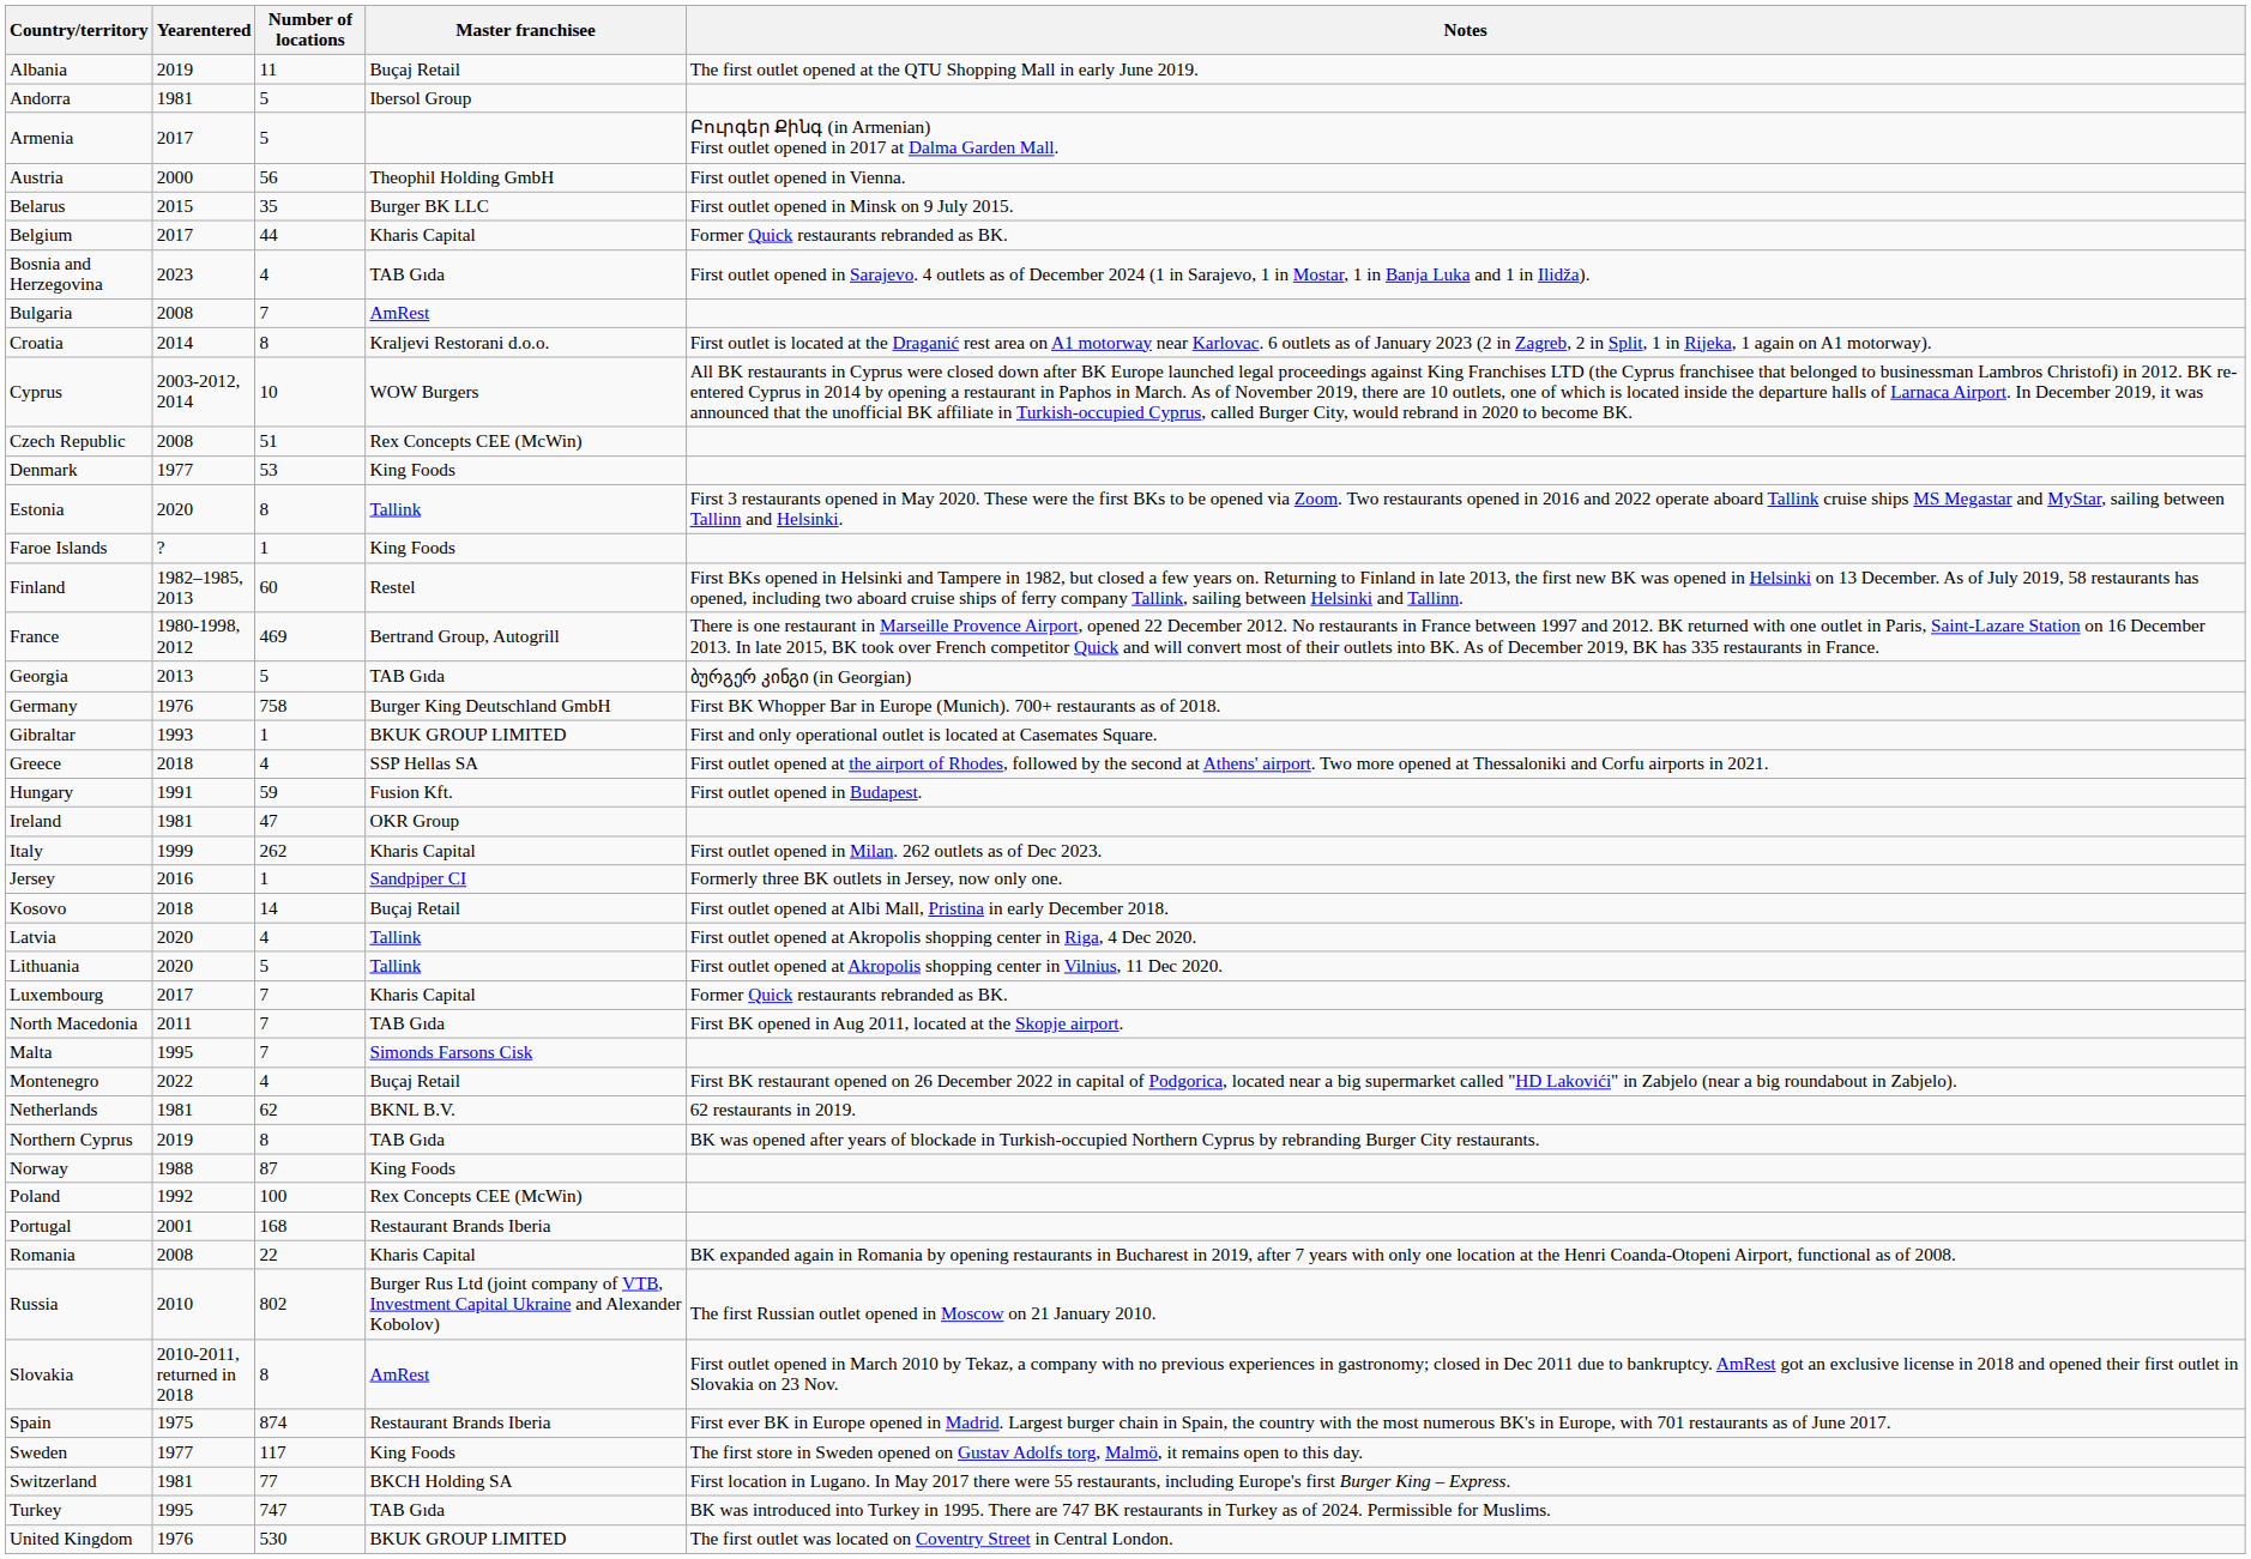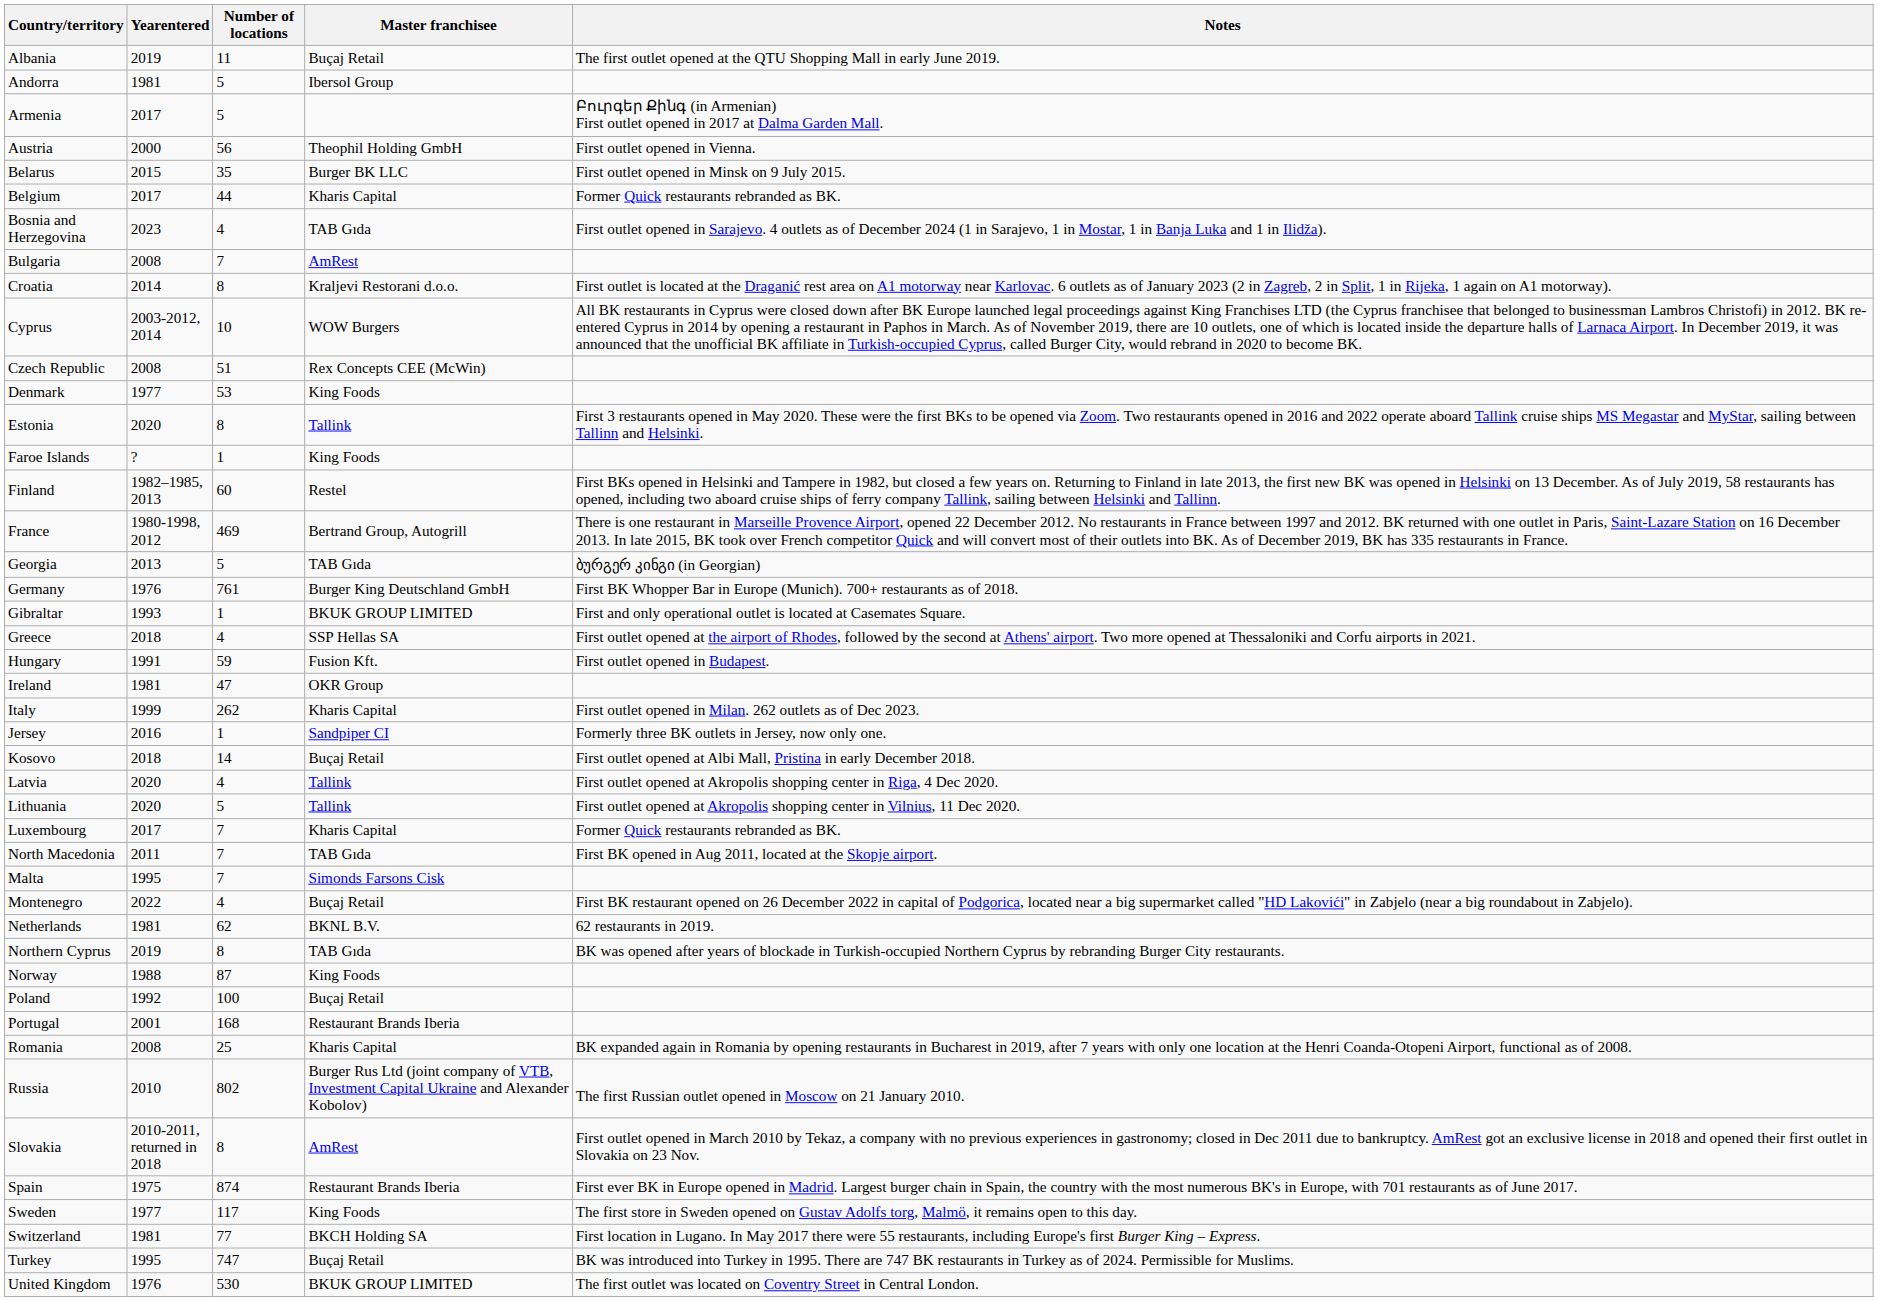 <table class="wikitable sortable">
 <tr>
 <th width=100>Country/territory</th>
 <th width=60>Yearentered</th>
 <th>Number of locations</th>
 <th>Master franchisee</th>
 <th class=unsortable>Notes</th>
 </tr>
 <tr>
 <td>Albania</td>
 <td>2019</td>
 <td>11</td>
 <td>Buçaj Retail</td>
 <td>The first outlet opened at the QTU Shopping Mall in early June 2019.</td>
 </tr>
 <tr>
 <td>Andorra</td>
 <td>1981</td>
 <td>5</td>
 <td>Ibersol Group</td>
 <td></td>
 </tr>
 <tr>
 <td>Armenia</td>
 <td>2017</td>
 <td>5</td>
 <td></td>
 <td>Բուրգեր Քինգ (in Armenian)<br>First outlet opened in 2017 at <a href='#'>Dalma Garden Mall</a>.</td>
 </tr>
 <tr>
 <td>Austria</td>
 <td>2000</td>
 <td>56</td>
 <td>Theophil Holding GmbH</td>
 <td>First outlet opened in Vienna.</td>
 </tr>
 <tr>
 <td>Belarus</td>
 <td>2015</td>
 <td>35</td>
 <td>Burger BK LLC</td>
 <td>First outlet opened in Minsk on 9 July 2015.</td>
 </tr>
 <tr>
 <td>Belgium</td>
 <td>2017</td>
 <td>44</td>
 <td>Kharis Capital</td>
 <td>Former <a href='#'>Quick</a> restaurants rebranded as BK.</td>
 </tr>
 <tr>
 <td>Bosnia and Herzegovina</td>
 <td>2023</td>
 <td>4</td>
 <td>TAB Gıda</td>
 <td>First outlet opened in <a href='#'>Sarajevo</a>. 4 outlets as of December 2024 (1 in Sarajevo, 1 in <a href='#'>Mostar</a>, 1 in <a href='#'>Banja Luka</a> and 1 in <a href='#'>Ilidža</a>).</td>
 </tr>
 <tr>
 <td>Bulgaria</td>
 <td>2008</td>
 <td>7</td>
 <td><a href='#'>AmRest</a></td>
 <td></td>
 </tr>
 <tr>
 <td>Croatia</td>
 <td>2014</td>
 <td>8</td>
 <td>Kraljevi Restorani d.o.o.</td>
 <td>First outlet is located at the <a href='#'>Draganić</a> rest area on <a href='#'>A1 motorway</a> near <a href='#'>Karlovac</a>. 6 outlets as of January 2023 (2 in <a href='#'>Zagreb</a>, 2 in <a href='#'>Split</a>, 1 in <a href='#'>Rijeka</a>, 1 again on A1 motorway).</td>
 </tr>
 <tr>
 <td>Cyprus</td>
 <td>2003-2012, 2014</td>
 <td>10</td>
 <td>WOW Burgers</td>
 <td>All BK restaurants in Cyprus were closed down after BK Europe launched legal proceedings against King Franchises LTD (the Cyprus franchisee that belonged to businessman Lambros Christofi) in 2012. BK re-entered Cyprus in 2014 by opening a restaurant in Paphos in March. As of November 2019, there are 10 outlets, one of which is located inside the departure halls of <a href='#'>Larnaca Airport</a>. In December 2019, it was announced that the unofficial BK affiliate in <a href='#'>Turkish-occupied Cyprus</a>, called Burger City, would rebrand in 2020 to become BK.</td>
 </tr>
 <tr>
 <td>Czech Republic</td>
 <td>2008</td>
 <td>51</td>
 <td>Rex Concepts CEE (McWin)</td>
 <td></td>
 </tr>
 <tr>
 <td>Denmark</td>
 <td>1977</td>
 <td>53</td>
 <td>King Foods </td>
 <td></td>
 </tr>
 <tr>
 <td>Estonia</td>
 <td>2020</td>
 <td>8</td>
 <td><a href='#'>Tallink</a></td>
 <td>First 3 restaurants opened in May 2020. These were the first BKs to be opened via <a href='#'>Zoom</a>. Two restaurants opened in 2016 and 2022 operate aboard <a href='#'>Tallink</a> cruise ships <a href='#'>MS Megastar</a> and <a href='#'>MyStar</a>, sailing between <a href='#'>Tallinn</a> and <a href='#'>Helsinki</a>.</td>
 </tr>
 <tr>
 <td>Faroe Islands</td>
 <td>?</td>
 <td>1</td>
 <td>King Foods</td>
 <td></td>
 </tr>
 <tr>
 <td>Finland</td>
 <td>1982–1985, 2013</td>
 <td>60</td>
 <td>Restel</td>
 <td>First BKs opened in Helsinki and Tampere in 1982, but closed a few years on. Returning to Finland in late 2013, the first new BK was opened in <a href='#'>Helsinki</a> on 13 December. As of July 2019, 58 restaurants has opened, including two aboard cruise ships of ferry company <a href='#'>Tallink</a>, sailing between <a href='#'>Helsinki</a> and <a href='#'>Tallinn</a>.</td>
 </tr>
 <tr>
 <td>France</td>
 <td>1980-1998, 2012</td>
 <td>469</td>
 <td>Bertrand Group, Autogrill</td>
 <td>There is one restaurant in <a href='#'>Marseille Provence Airport</a>, opened 22 December 2012. No restaurants in France between 1997 and 2012. BK returned with one outlet in Paris, <a href='#'>Saint-Lazare Station</a> on 16 December 2013. In late 2015, BK took over French competitor <a href='#'>Quick</a> and will convert most of their outlets into BK. As of December 2019, BK has 335 restaurants in France.</td>
 </tr>
 <tr>
 <td>Georgia</td>
 <td>2013</td>
 <td>5</td>
 <td>TAB Gıda</td>
 <td>ბურგერ კინგი (in Georgian)</td>
 </tr>
 <tr>
 <td>Germany</td>
 <td>1976</td>
-<td>758</td>
+<td>761</td>
 <td>Burger King Deutschland GmbH</td>
 <td>First BK Whopper Bar in Europe (Munich). 700+ restaurants as of 2018.</td>
 </tr>
 <tr>
 <td>Gibraltar</td>
 <td>1993</td>
 <td>1</td>
 <td>BKUK GROUP LIMITED</td>
 <td>First and only operational outlet is located at Casemates Square.</td>
 </tr>
 <tr>
 <td>Greece</td>
 <td>2018</td>
 <td>4</td>
 <td>SSP Hellas SA</td>
 <td>First outlet opened at <a href='#'>the airport of Rhodes</a>, followed by the second at <a href='#'>Athens' airport</a>. Two more opened at Thessaloniki and Corfu airports in 2021.</td>
 </tr>
 <tr>
 <td>Hungary</td>
 <td>1991</td>
 <td>59</td>
 <td>Fusion Kft.</td>
 <td>First outlet opened in <a href='#'>Budapest</a>.</td>
 </tr>
 <tr>
 <td>Ireland</td>
 <td>1981</td>
 <td>47</td>
 <td>OKR Group</td>
 <td></td>
 </tr>
 <tr>
 <td>Italy</td>
 <td>1999</td>
 <td>262</td>
 <td>Kharis Capital</td>
 <td>First outlet opened in <a href='#'>Milan</a>. 262 outlets as of Dec 2023.</td>
 </tr>
 <tr>
 <td>Jersey</td>
 <td>2016</td>
 <td>1</td>
 <td><a href='#'>Sandpiper CI</a></td>
 <td>Formerly three BK outlets in Jersey, now only one.</td>
 </tr>
 <tr>
 <td>Kosovo</td>
 <td>2018</td>
 <td>14</td>
 <td>Buçaj Retail</td>
 <td>First outlet opened at Albi Mall, <a href='#'>Pristina</a> in early December 2018.</td>
 </tr>
 <tr>
 <td>Latvia</td>
 <td>2020</td>
 <td>4</td>
 <td><a href='#'>Tallink</a></td>
 <td>First outlet opened at Akropolis shopping center in <a href='#'>Riga</a>, 4 Dec 2020.</td>
 </tr>
 <tr>
 <td>Lithuania</td>
 <td>2020</td>
 <td>5</td>
 <td><a href='#'>Tallink</a></td>
 <td>First outlet opened at <a href='#'>Akropolis</a> shopping center in <a href='#'>Vilnius</a>, 11 Dec 2020.</td>
 </tr>
 <tr>
 <td>Luxembourg</td>
 <td>2017</td>
 <td>7</td>
 <td>Kharis Capital</td>
 <td>Former <a href='#'>Quick</a> restaurants rebranded as BK.</td>
 </tr>
 <tr>
 <td>North Macedonia</td>
 <td>2011</td>
 <td>7</td>
 <td>TAB Gıda</td>
 <td>First BK opened in Aug 2011, located at the <a href='#'>Skopje airport</a>.</td>
 </tr>
 <tr>
 <td>Malta</td>
 <td>1995</td>
 <td>7</td>
 <td><a href='#'>Simonds Farsons Cisk</a></td>
 <td></td>
 </tr>
 <tr>
 <td>Montenegro</td>
 <td>2022</td>
 <td>4</td>
 <td>Buçaj Retail</td>
 <td>First BK restaurant opened on 26 December 2022 in capital of <a href='#'>Podgorica</a>, located near a big supermarket called "<a href='#'>HD Lakovići</a>" in Zabjelo (near a big roundabout in Zabjelo).</td>
 </tr>
 <tr>
 <td>Netherlands</td>
 <td>1981</td>
 <td>62</td>
 <td>BKNL B.V.</td>
 <td>62 restaurants in 2019.</td>
 </tr>
 <tr>
 <td>Northern Cyprus</td>
 <td>2019</td>
 <td>8</td>
 <td>TAB Gıda</td>
 <td>BK was opened after years of blockade in Turkish-occupied Northern Cyprus by rebranding Burger City restaurants.</td>
 </tr>
 <tr>
 <td>Norway</td>
 <td>1988</td>
 <td>87</td>
 <td>King Foods</td>
 <td></td>
 </tr>
 <tr>
 <td>Poland</td>
 <td>1992</td>
 <td>100</td>
-<td>Rex Concepts CEE (McWin)</td>
+<td>Buçaj Retail</td>
 <td></td>
 </tr>
 <tr>
 <td>Portugal</td>
 <td>2001</td>
 <td>168</td>
 <td>Restaurant Brands Iberia</td>
 <td></td>
 </tr>
 <tr>
 <td>Romania</td>
 <td>2008</td>
-<td>22</td>
+<td>25</td>
 <td>Kharis Capital</td>
 <td>BK expanded again in Romania by opening restaurants in Bucharest in 2019, after 7 years with only one location at the Henri Coanda-Otopeni Airport, functional as of 2008.</td>
 </tr>
 <tr>
 <td>Russia</td>
 <td>2010</td>
 <td>802</td>
 <td>Burger Rus Ltd (joint company of <a href='#'>VTB</a>, <a href='#'>Investment Capital Ukraine</a> and Alexander Kobolov)</td>
 <td> <br>The first Russian outlet opened in <a href='#'>Moscow</a> on 21 January 2010.</td>
 </tr>
 <tr>
 <td>Slovakia</td>
 <td>2010-2011,<br>returned in 2018</td>
 <td>8</td>
 <td><a href='#'>AmRest</a></td>
 <td>First outlet opened in March 2010 by Tekaz, a company with no previous experiences in gastronomy; closed in Dec 2011 due to bankruptcy. <a href='#'>AmRest</a> got an exclusive license in 2018 and opened their first outlet in Slovakia on 23 Nov.</td>
 </tr>
 <tr>
 <td>Spain</td>
 <td>1975</td>
 <td>874</td>
 <td>Restaurant Brands Iberia</td>
 <td>First ever BK in Europe opened in <a href='#'>Madrid</a>. Largest burger chain in Spain, the country with the most numerous BK's in Europe, with 701 restaurants as of June 2017.</td>
 </tr>
 <tr>
 <td>Sweden</td>
 <td>1977</td>
 <td>117</td>
 <td>King Foods</td>
 <td>The first store in Sweden opened on <a href='#'>Gustav Adolfs torg</a>, <a href='#'>Malmö</a>, it remains open to this day.</td>
 </tr>
 <tr>
 <td>Switzerland</td>
 <td>1981</td>
 <td>77</td>
 <td>BKCH Holding SA</td>
 <td>First location in Lugano. In May 2017 there were 55 restaurants, including Europe's first <em>Burger King – Express</em>.</td>
 </tr>
 <tr>
 <td>Turkey</td>
 <td>1995</td>
 <td>747</td>
-<td>TAB Gıda</td>
+<td>Buçaj Retail</td>
 <td>BK was introduced into Turkey in 1995. There are 747 BK restaurants in Turkey as of 2024. Permissible for Muslims.</td>
 </tr>
 <tr>
 <td>United Kingdom</td>
 <td>1976</td>
 <td>530</td>
 <td>BKUK GROUP LIMITED</td>
 <td>The first outlet was located on <a href='#'>Coventry Street</a> in Central London.</td>
 </tr>
 </table>
